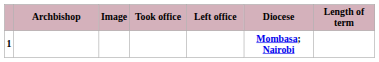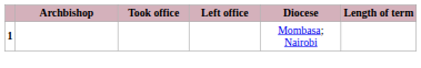 <table class="sortable wikitable" style="text-align: center;">
 <tr>
 <th style="background-color: #D4B1BB;"></th>
 <th style="background-color: #D4B1BB;" width=200px>Archbishop</th>
-<th class="unsortable" style="background-color: #D4B1BB;">Image</th>
 <th style="background-color: #D4B1BB;" width=150px>Took office</th>
 <th style="background-color: #D4B1BB;" width=150px>Left office</th>
 <th style="background-color: #D4B1BB;" width=150px>Diocese</th>
 <th style="background-color: #D4B1BB;" width=150px>Length of term</th>
 </tr>
 <tr style="background-color: white;">
 <td><strong>1</strong></td>
 <td><strong></strong></td>
 <td></td>
 <td></td>
-<td></td>
-<td><strong><a href='#'>Mombasa</a>; <a href='#'>Nairobi</a></strong></td>
+<td><a href='#'>Mombasa</a>; <a href='#'>Nairobi</a></td>
 <td></td>
 </tr>
 </table>
